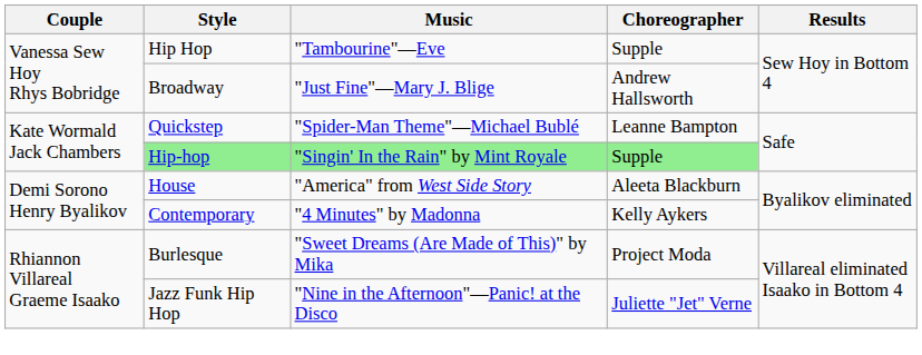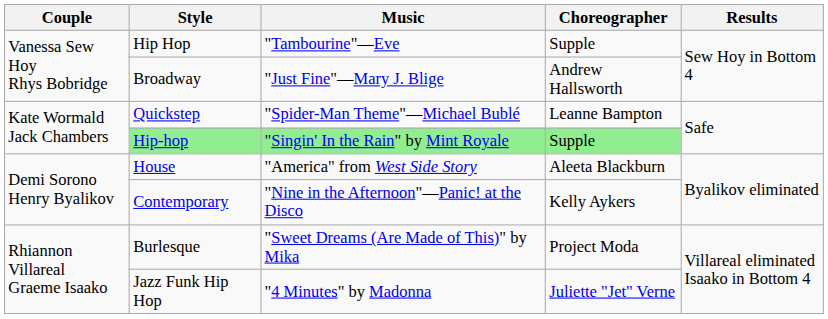 <table class="wikitable" style="width:90%;">
 <tr>
 <th>Couple</th>
 <th>Style</th>
 <th>Music</th>
 <th>Choreographer</th>
 <th>Results</th>
 </tr>
 <tr>
 <td rowspan="2">Vanessa Sew Hoy<br>Rhys Bobridge</td>
 <td>Hip Hop</td>
 <td>"<a href='#'>Tambourine</a>"—<a href='#'>Eve</a></td>
 <td>Supple</td>
 <td rowspan="2">Sew Hoy in Bottom 4</td>
 </tr>
 <tr>
 <td>Broadway</td>
 <td>"<a href='#'>Just Fine</a>"—<a href='#'>Mary J. Blige</a></td>
 <td>Andrew Hallsworth</td>
 </tr>
 <tr>
 <td rowspan="2">Kate Wormald<br>Jack Chambers</td>
 <td><a href='#'>Quickstep</a></td>
 <td>"<a href='#'>Spider-Man Theme</a>"—<a href='#'>Michael Bublé</a></td>
 <td>Leanne Bampton</td>
 <td rowspan="2">Safe</td>
 </tr>
 <tr>
 <td style="background:lightgreen;"><a href='#'>Hip-hop</a></td>
 <td style="background:lightgreen;">"<a href='#'>Singin' In the Rain</a>" by <a href='#'>Mint Royale</a></td>
 <td style="background:lightgreen;">Supple</td>
 </tr>
 <tr>
 <td rowspan="2">Demi Sorono<br>Henry Byalikov</td>
 <td><a href='#'>House</a></td>
 <td>"America" from <em><a href='#'>West Side Story</a></em></td>
 <td>Aleeta Blackburn</td>
 <td rowspan="2">Byalikov eliminated</td>
 </tr>
 <tr>
 <td><a href='#'>Contemporary</a></td>
-<td>"<a href='#'>4 Minutes</a>" by <a href='#'>Madonna</a></td>
+<td>"<a href='#'>Nine in the Afternoon</a>"—<a href='#'>Panic! at the Disco</a></td>
 <td>Kelly Aykers</td>
 </tr>
 <tr>
 <td rowspan=2>Rhiannon Villareal<br>Graeme Isaako</td>
 <td>Burlesque</td>
 <td>"<a href='#'>Sweet Dreams (Are Made of This)</a>" by <a href='#'>Mika</a></td>
 <td>Project Moda</td>
 <td rowspan=2>Villareal eliminated<br>Isaako in Bottom 4</td>
 </tr>
 <tr>
 <td>Jazz Funk Hip Hop</td>
-<td>"<a href='#'>Nine in the Afternoon</a>"—<a href='#'>Panic! at the Disco</a></td>
+<td>"<a href='#'>4 Minutes</a>" by <a href='#'>Madonna</a></td>
 <td><a href='#'>Juliette "Jet" Verne</a></td>
 </tr>
 </table>
